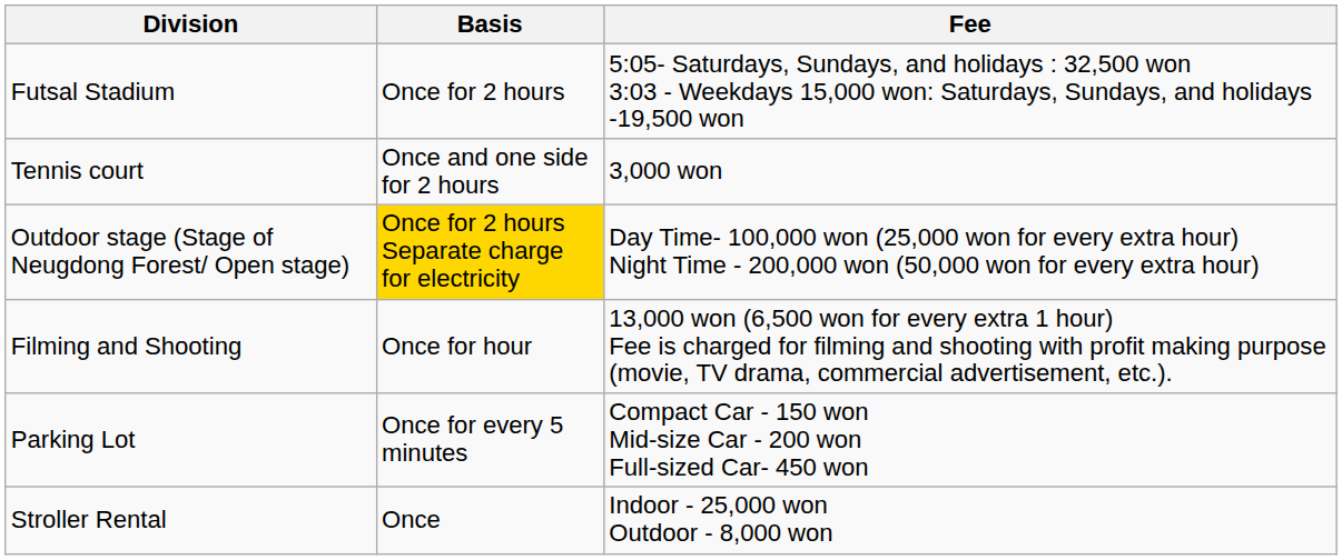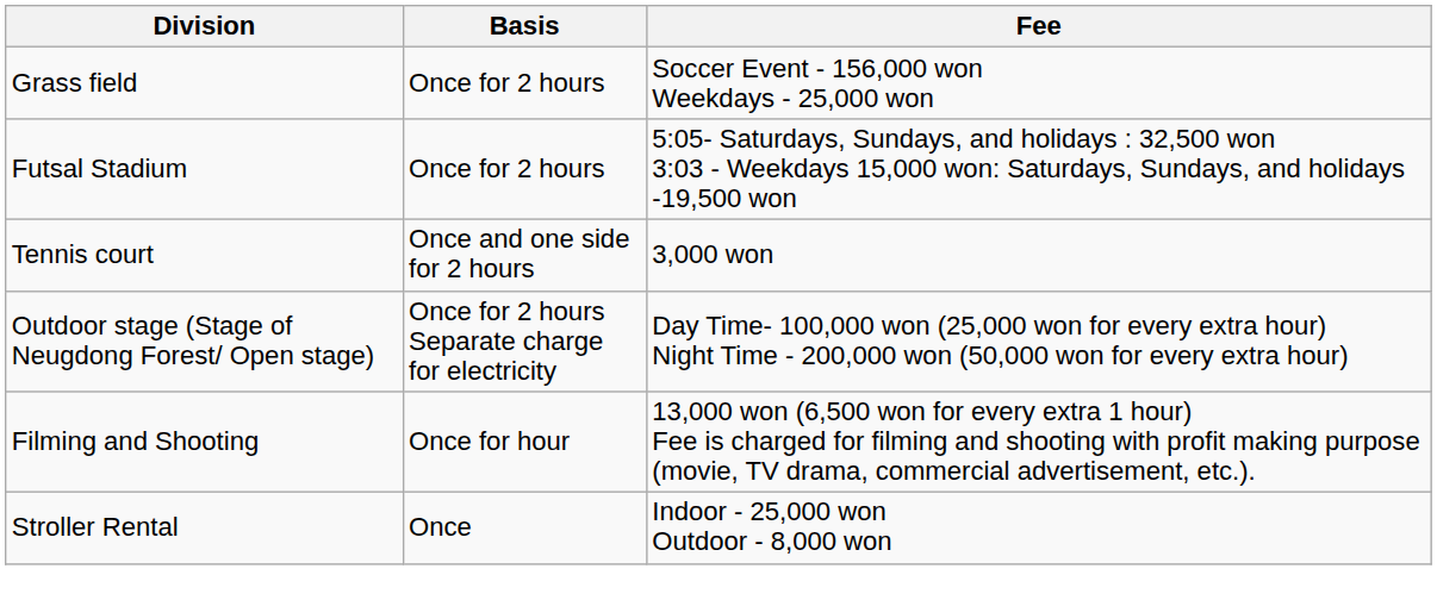 <table class="wikitable">
 <tr>
 <th>Division</th>
 <th>Basis</th>
 <th>Fee</th>
+</tr>
+<tr>
+<td>Grass field</td>
+<td>Once for 2 hours</td>
+<td>Soccer Event - 156,000 won<br>Weekdays - 25,000 won</td>
 </tr>
 <tr>
 <td>Futsal Stadium</td>
 <td>Once for 2 hours</td>
 <td>5:05- Saturdays, Sundays, and holidays : 32,500 won<br>3:03 - Weekdays 15,000 won:  Saturdays, Sundays, and holidays -19,500 won</td>
 </tr>
 <tr>
 <td>Tennis court</td>
 <td>Once and one side for 2 hours</td>
 <td>3,000 won</td>
 </tr>
 <tr>
 <td>Outdoor stage (Stage of Neugdong Forest/ Open stage)</td>
-<td style="background: gold;">Once for 2 hours<br>Separate charge for electricity</td>
+<td>Once for 2 hours<br>Separate charge for electricity</td>
 <td>Day Time- 100,000 won (25,000 won for every extra hour)<br>Night Time - 200,000 won (50,000 won for every extra hour)</td>
 </tr>
 <tr>
 <td>Filming and Shooting</td>
 <td>Once for hour</td>
 <td>13,000 won (6,500 won for every extra 1 hour)<br>Fee is charged for filming and shooting with profit making purpose (movie, TV drama, commercial advertisement, etc.).</td>
 </tr>
 <tr>
-<td>Parking Lot</td>
-<td>Once for every 5 minutes</td>
-<td>Compact Car - 150 won<br>Mid-size Car - 200 won<br>Full-sized Car- 450 won</td>
-</tr>
-<tr>
 <td>Stroller Rental</td>
 <td>Once</td>
 <td>Indoor - 25,000 won<br>Outdoor - 8,000 won</td>
 </tr>
 </table>
